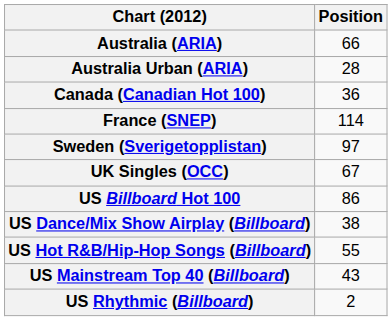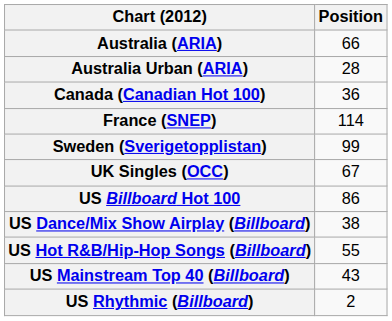 <table class="wikitable plainrowheaders sortable" style="text-align:center;">
 <tr>
 <th scope="col">Chart (2012)</th>
 <th scope="col">Position</th>
 </tr>
 <tr>
 <th scope="row">Australia (<a href='#'>ARIA</a>)</th>
 <td>66</td>
 </tr>
 <tr>
 <th scope="row">Australia Urban (<a href='#'>ARIA</a>)</th>
 <td>28</td>
 </tr>
 <tr>
 <th scope="row">Canada (<a href='#'>Canadian Hot 100</a>)</th>
 <td>36</td>
 </tr>
 <tr>
 <th scope="row">France (<a href='#'>SNEP</a>)</th>
 <td>114</td>
 </tr>
 <tr>
 <th scope="row">Sweden (<a href='#'>Sverigetopplistan</a>)</th>
-<td>97</td>
+<td>99</td>
 </tr>
 <tr>
 <th scope="row">UK Singles (<a href='#'>OCC</a>)</th>
 <td>67</td>
 </tr>
 <tr>
 <th scope="row">US <a href='#'><em>Billboard</em> Hot 100</a></th>
 <td>86</td>
 </tr>
 <tr>
 <th scope="row">US <a href='#'>Dance/Mix Show Airplay</a> (<em><a href='#'>Billboard</a></em>)</th>
 <td>38</td>
 </tr>
 <tr>
 <th scope="row">US <a href='#'>Hot R&B/Hip-Hop Songs</a> (<em><a href='#'>Billboard</a></em>)</th>
 <td>55</td>
 </tr>
 <tr>
 <th scope="row">US <a href='#'>Mainstream Top 40</a> (<a href='#'><em>Billboard</em></a>)</th>
 <td>43</td>
 </tr>
 <tr>
 <th scope="row">US <a href='#'>Rhythmic</a> (<a href='#'><em>Billboard</em></a>)</th>
 <td>2</td>
 </tr>
 </table>
